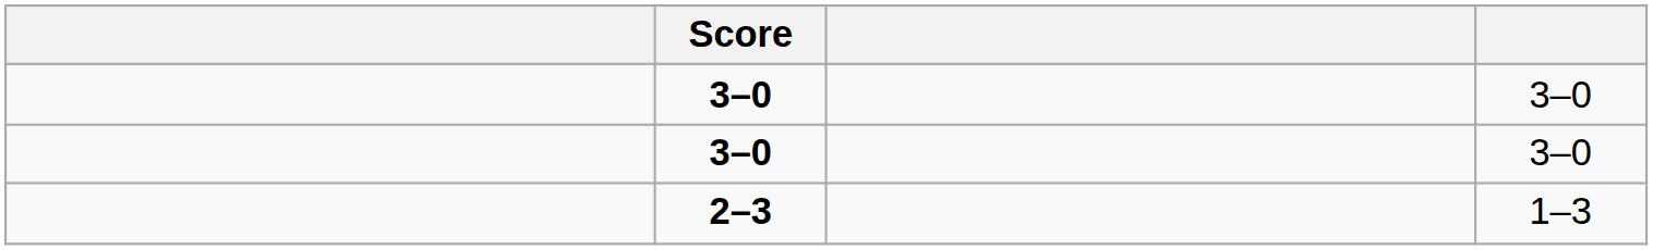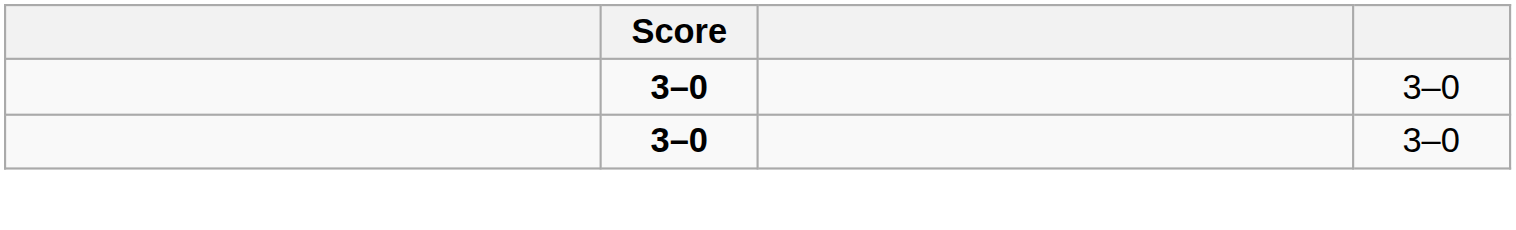 <table class="wikitable" style="text-align: center; ">
 <tr>
 <th align="right" width="270"></th>
 <th width="65">Score</th>
 <th align="left" width="270"></th>
 <th width="65"></th>
 </tr>
 <tr>
 <td align="left"><strong></strong></td>
 <td><strong>3–0</strong></td>
 <td align="left"></td>
 <td>3–0 <strong></strong></td>
 </tr>
 <tr>
 <td align="left"><strong></strong></td>
 <td><strong>3–0</strong></td>
 <td align="left"></td>
 <td>3–0 <strong></strong></td>
 </tr>
-<tr>
-<td align="left"></td>
-<td><strong>2–3</strong></td>
-<td align="left"><strong></strong></td>
-<td>1–3 <strong></strong></td>
-</tr>
 </table>
